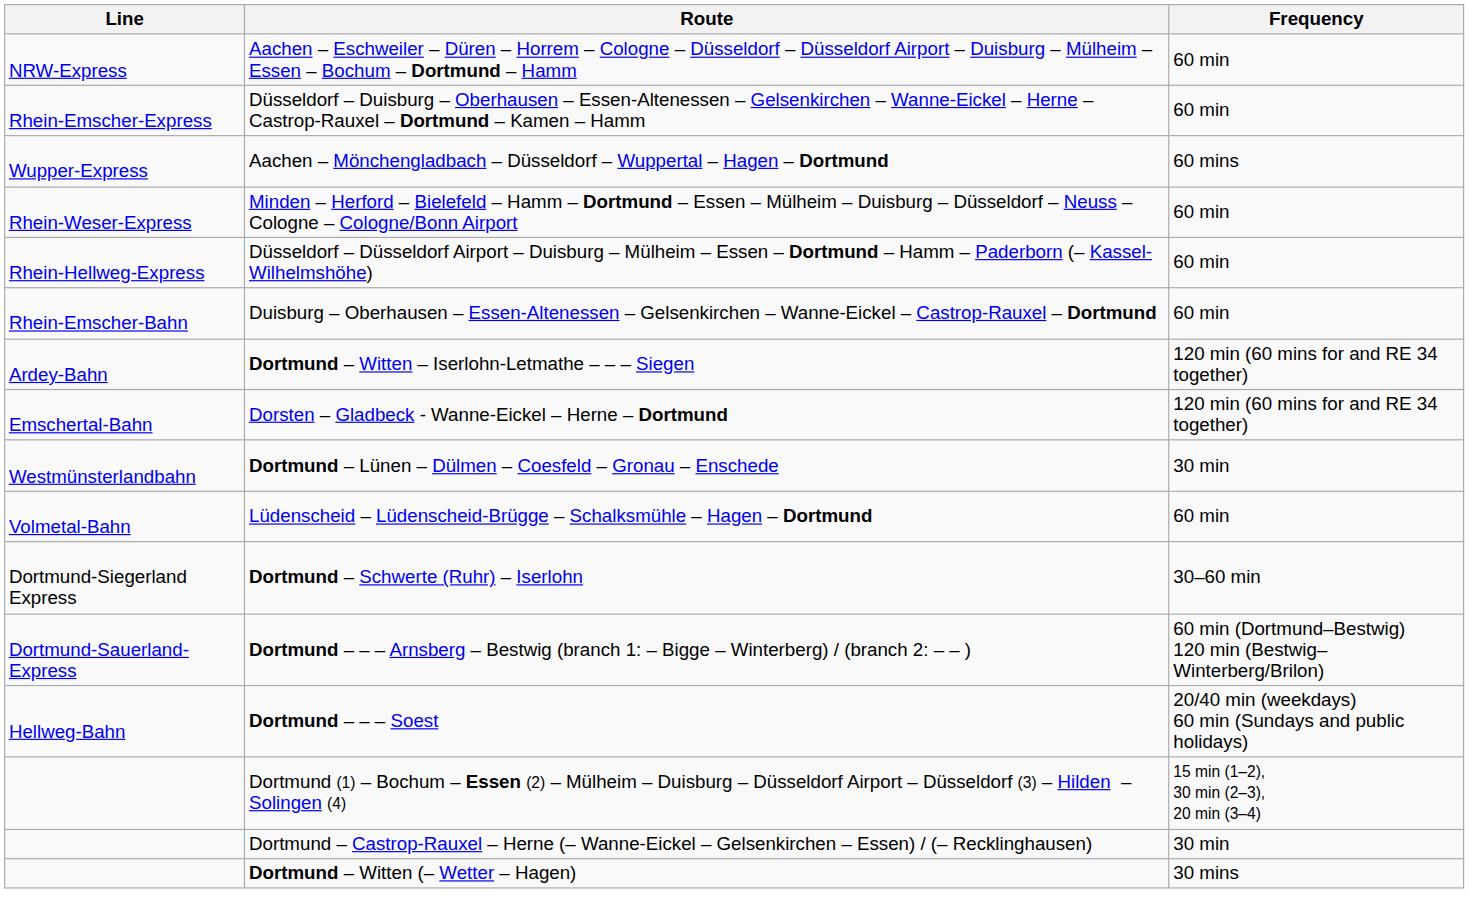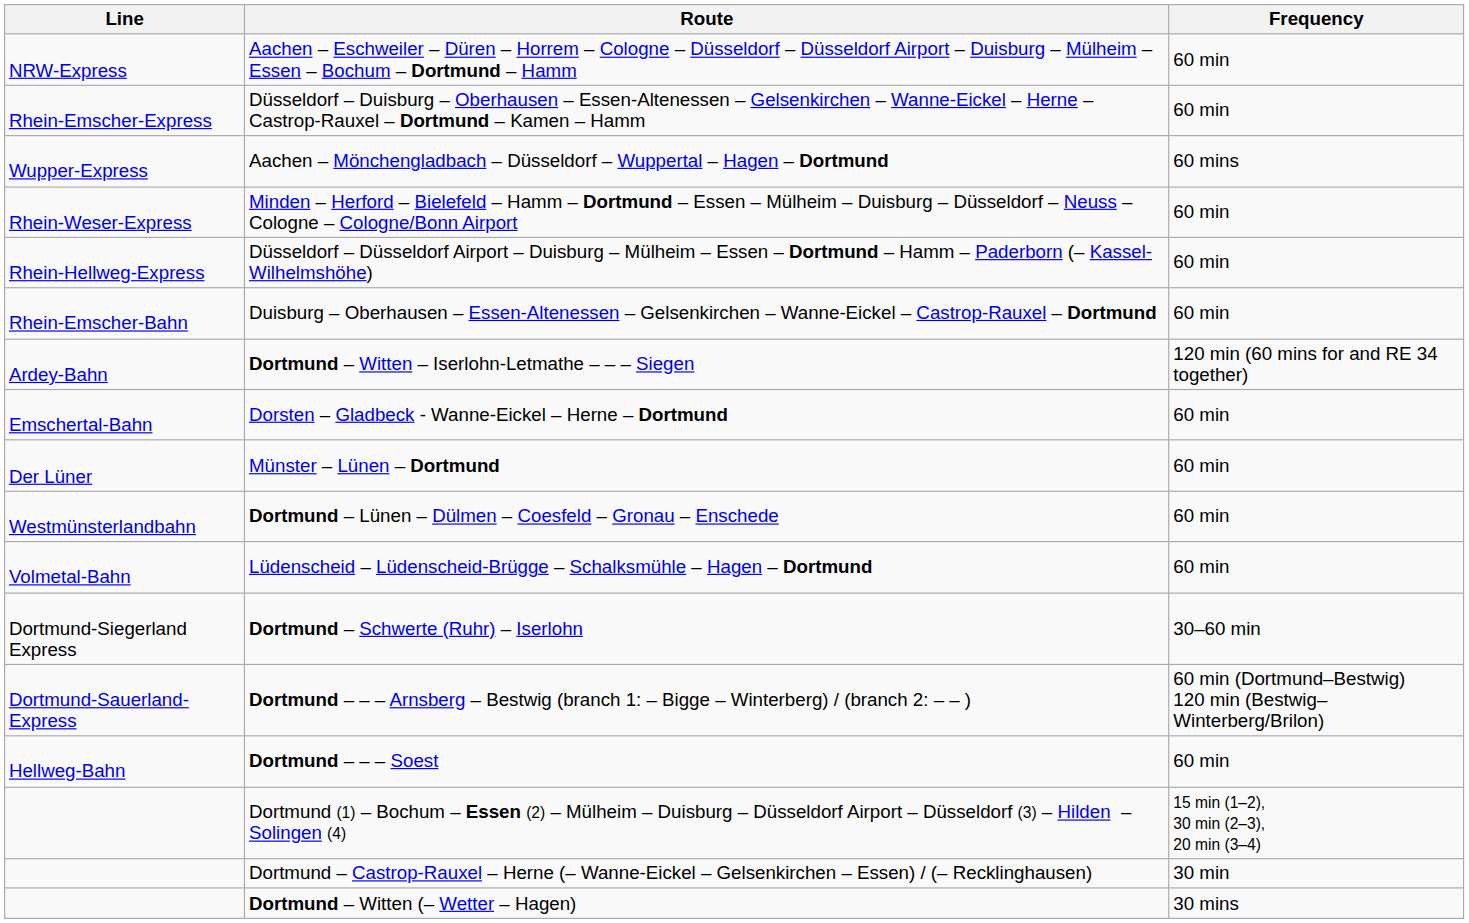 <table class="wikitable">
 <tr>
 <th>Line</th>
 <th>Route</th>
 <th>Frequency</th>
 </tr>
 <tr>
 <td> <br> <a href='#'>NRW-Express</a></td>
 <td><a href='#'>Aachen</a> – <a href='#'>Eschweiler</a> – <a href='#'>Düren</a> – <a href='#'>Horrem</a> – <a href='#'>Cologne</a> – <a href='#'>Düsseldorf</a> – <a href='#'>Düsseldorf Airport</a> – <a href='#'>Duisburg</a> – <a href='#'>Mülheim</a> – <a href='#'>Essen</a> – <a href='#'>Bochum</a> – <strong>Dortmund</strong> – <a href='#'>Hamm</a></td>
 <td>60 min</td>
 </tr>
 <tr>
 <td> <br> <a href='#'>Rhein-Emscher-Express</a></td>
 <td>Düsseldorf – Duisburg – <a href='#'>Oberhausen</a> – Essen-Altenessen – <a href='#'>Gelsenkirchen</a> – <a href='#'>Wanne-Eickel</a> – <a href='#'>Herne</a> – Castrop-Rauxel – <strong>Dortmund</strong> – Kamen – Hamm</td>
 <td>60 min</td>
 </tr>
 <tr>
 <td> <br> <a href='#'>Wupper-Express</a></td>
 <td>Aachen – <a href='#'>Mönchengladbach</a> – Düsseldorf – <a href='#'>Wuppertal</a> – <a href='#'>Hagen</a> – <strong>Dortmund</strong></td>
 <td>60 mins</td>
 </tr>
 <tr>
 <td> <br> <a href='#'>Rhein-Weser-Express</a></td>
 <td><a href='#'>Minden</a> – <a href='#'>Herford</a> – <a href='#'>Bielefeld</a> – Hamm – <strong>Dortmund</strong> – Essen – Mülheim – Duisburg –  Düsseldorf – <a href='#'>Neuss</a> – Cologne – <a href='#'>Cologne/Bonn Airport</a></td>
 <td>60 min</td>
 </tr>
 <tr>
 <td> <br> <a href='#'>Rhein-Hellweg-Express</a></td>
 <td>Düsseldorf – Düsseldorf Airport – Duisburg – Mülheim – Essen – <strong>Dortmund</strong> – Hamm – <a href='#'>Paderborn</a> (– <a href='#'>Kassel-Wilhelmshöhe</a>)</td>
 <td>60 min</td>
 </tr>
 <tr>
 <td> <br> <a href='#'>Rhein-Emscher-Bahn</a></td>
 <td>Duisburg – Oberhausen – <a href='#'>Essen-Altenessen</a> – Gelsenkirchen – Wanne-Eickel – <a href='#'>Castrop-Rauxel</a> –  <strong>Dortmund</strong></td>
 <td>60 min</td>
 </tr>
 <tr>
 <td><br> <a href='#'>Ardey-Bahn</a></td>
 <td><strong>Dortmund</strong> – <a href='#'>Witten</a> – Iserlohn-Letmathe –  –  – <a href='#'>Siegen</a></td>
 <td>120 min (60 mins for  and RE 34 together)</td>
 </tr>
 <tr>
 <td> <br> <a href='#'>Emschertal-Bahn</a></td>
 <td><a href='#'>Dorsten</a> – <a href='#'>Gladbeck</a> - Wanne-Eickel – Herne – <strong>Dortmund</strong></td>
-<td>120 min (60 mins for  and RE 34 together)</td>
+<td>60 min</td>
+</tr>
+<tr>
+<td> <br> <a href='#'>Der Lüner</a></td>
+<td><a href='#'>Münster</a> – <a href='#'>Lünen</a> –  <strong>Dortmund</strong></td>
+<td>60 min</td>
 </tr>
 <tr>
 <td> <br> <a href='#'>Westmünsterlandbahn</a></td>
 <td><strong>Dortmund</strong> – Lünen – <a href='#'>Dülmen</a> – <a href='#'>Coesfeld</a> – <a href='#'>Gronau</a> – <a href='#'>Enschede</a></td>
-<td>30 min</td>
+<td>60 min</td>
 </tr>
 <tr>
 <td><br> <a href='#'>Volmetal-Bahn</a></td>
 <td><a href='#'>Lüdenscheid</a> – <a href='#'>Lüdenscheid-Brügge</a> – <a href='#'>Schalksmühle</a> – <a href='#'>Hagen</a> – <strong>Dortmund</strong></td>
 <td>60 min</td>
 </tr>
 <tr>
 <td> <br> Dortmund-Siegerland Express</td>
 <td><strong>Dortmund</strong> – <a href='#'>Schwerte (Ruhr)</a> – <a href='#'>Iserlohn</a></td>
 <td>30–60 min</td>
 </tr>
 <tr>
 <td> <br> <a href='#'>Dortmund-Sauerland-Express</a></td>
 <td><strong>Dortmund</strong> –  –  – <a href='#'>Arnsberg</a> – Bestwig (branch 1: – Bigge – Winterberg) / (branch 2: –  – )</td>
 <td>60 min (Dortmund–Bestwig)<br>120 min (Bestwig–Winterberg/Brilon)</td>
 </tr>
 <tr>
 <td> <br> <a href='#'>Hellweg-Bahn</a></td>
 <td><strong>Dortmund</strong> –  –  – <a href='#'>Soest</a></td>
-<td>20/40 min (weekdays)<br>60 min (Sundays and public holidays)</td>
+<td>60 min</td>
 </tr>
 <tr>
 <td></td>
 <td>Dortmund <small>(1)</small> – Bochum – <strong>Essen</strong> <small>(2)</small> – Mülheim – Duisburg – Düsseldorf Airport – Düsseldorf <small>(3)</small> – <a href='#'>Hilden</a>  – <a href='#'>Solingen</a> <small>(4)</small></td>
 <td><small>15 min (1–2),<br>30 min (2–3),<br>20 min (3–4)</small></td>
 </tr>
 <tr>
 <td></td>
 <td>Dortmund – <a href='#'>Castrop-Rauxel</a> – Herne (– Wanne-Eickel – Gelsenkirchen – Essen) / (– Recklinghausen)</td>
 <td>30 min</td>
 </tr>
 <tr>
 <td></td>
 <td><strong>Dortmund</strong> – Witten (– <a href='#'>Wetter</a> – Hagen)</td>
 <td>30 mins</td>
 </tr>
 </table>
